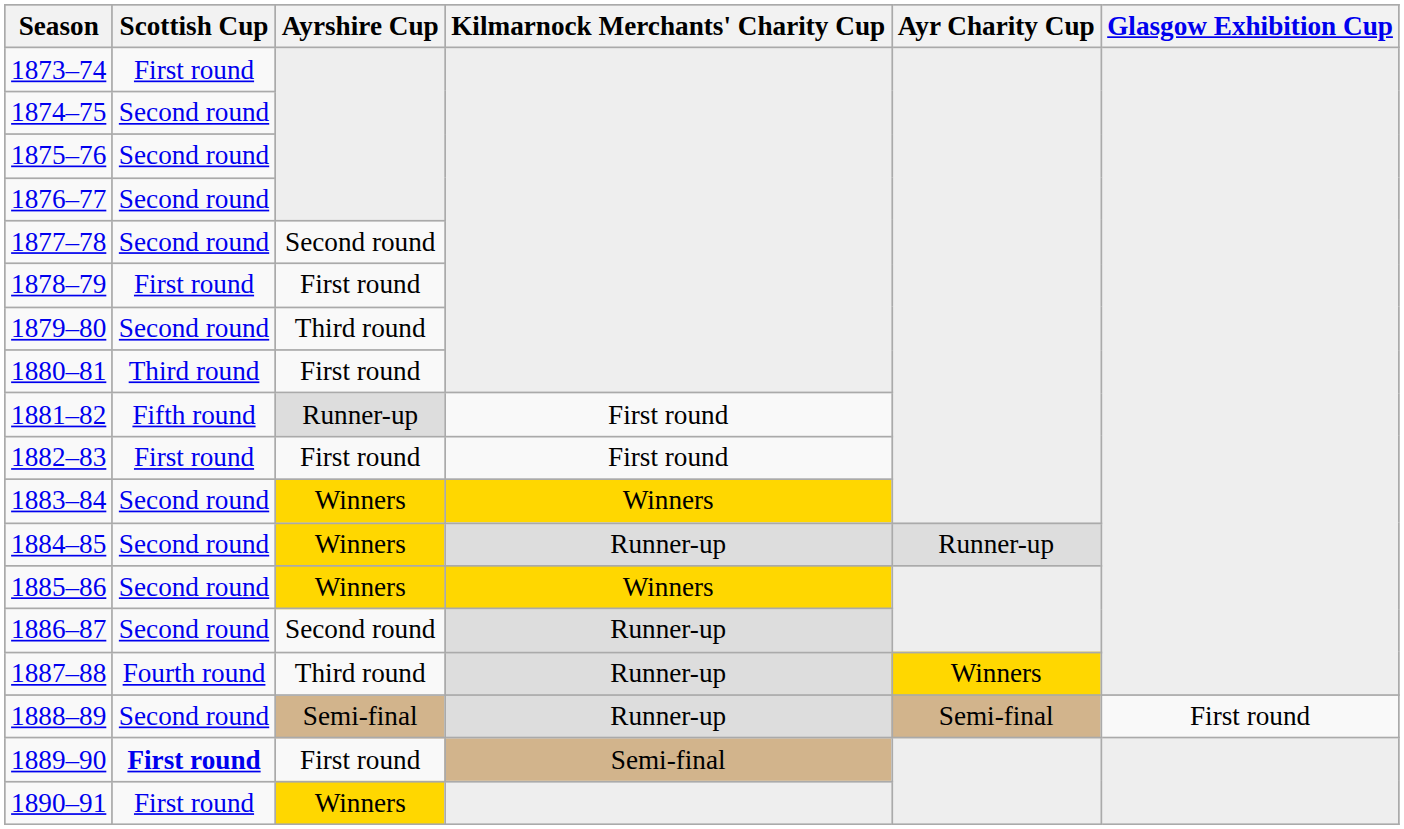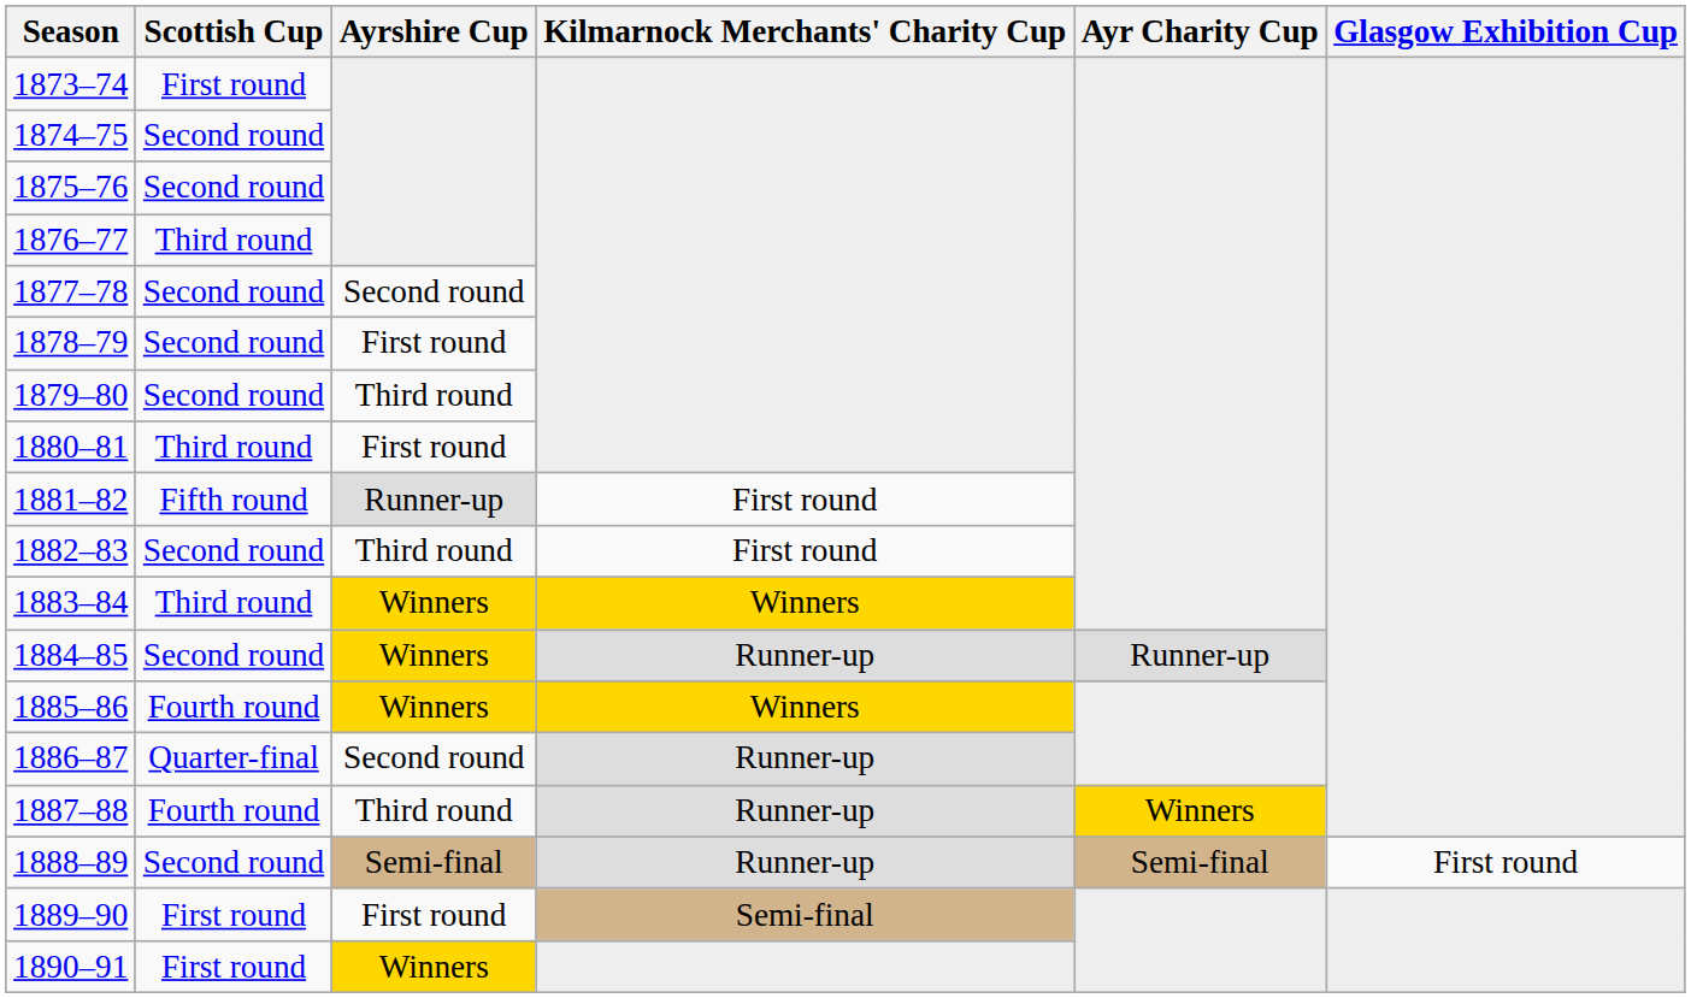 <table class="wikitable" style="text-align:center">
 <tr>
 <th>Season</th>
 <th>Scottish Cup</th>
 <th>Ayrshire Cup</th>
 <th>Kilmarnock Merchants' Charity Cup</th>
 <th>Ayr Charity Cup</th>
 <th><a href='#'>Glasgow Exhibition Cup</a></th>
 </tr>
 <tr>
 <td><a href='#'>1873–74</a></td>
 <td><a href='#'>First round</a></td>
 <td rowspan="4"; bgcolor=#eeeeee></td>
 <td rowspan="8"; bgcolor=#eeeeee></td>
 <td rowspan="11"; bgcolor=#eeeeee></td>
 <td rowspan="15"; bgcolor=#eeeeee></td>
 </tr>
 <tr>
 <td><a href='#'>1874–75</a></td>
 <td><a href='#'>Second round</a></td>
 </tr>
 <tr>
 <td><a href='#'>1875–76</a></td>
 <td><a href='#'>Second round</a></td>
 </tr>
 <tr>
 <td><a href='#'>1876–77</a></td>
-<td><a href='#'>Second round</a></td>
+<td><a href='#'>Third round</a></td>
 </tr>
 <tr>
 <td><a href='#'>1877–78</a></td>
 <td><a href='#'>Second round</a></td>
 <td>Second round</td>
 </tr>
 <tr>
 <td><a href='#'>1878–79</a></td>
-<td><a href='#'>First round</a></td>
+<td><a href='#'>Second round</a></td>
 <td>First round</td>
 </tr>
 <tr>
 <td><a href='#'>1879–80</a></td>
 <td><a href='#'>Second round</a></td>
 <td>Third round</td>
 </tr>
 <tr>
 <td><a href='#'>1880–81</a></td>
 <td><a href='#'>Third round</a></td>
 <td>First round</td>
 </tr>
 <tr>
 <td><a href='#'>1881–82</a></td>
 <td><a href='#'>Fifth round</a></td>
 <td bgcolor=#dddddd>Runner-up</td>
 <td>First round</td>
 </tr>
 <tr>
 <td><a href='#'>1882–83</a></td>
-<td><a href='#'>First round</a></td>
-<td>First round</td>
+<td><a href='#'>Second round</a></td>
+<td>Third round</td>
 <td>First round</td>
 </tr>
 <tr>
 <td><a href='#'>1883–84</a></td>
-<td><a href='#'>Second round</a></td>
+<td><a href='#'>Third round</a></td>
 <td bgcolor=#ffd700>Winners</td>
 <td bgcolor=#ffd700>Winners</td>
 </tr>
 <tr>
 <td><a href='#'>1884–85</a></td>
 <td><a href='#'>Second round</a></td>
 <td bgcolor=#ffd700>Winners</td>
 <td bgcolor=#dddddd>Runner-up</td>
 <td bgcolor=#dddddd>Runner-up</td>
 </tr>
 <tr>
 <td><a href='#'>1885–86</a></td>
-<td><a href='#'>Second round</a></td>
+<td><a href='#'>Fourth round</a></td>
 <td bgcolor=#ffd700>Winners</td>
 <td bgcolor=#ffd700>Winners</td>
 <td rowspan="2"; bgcolor=#eeeeee></td>
 </tr>
 <tr>
 <td><a href='#'>1886–87</a></td>
-<td><a href='#'>Second round</a></td>
+<td><a href='#'>Quarter-final</a></td>
 <td>Second round</td>
 <td bgcolor=#dddddd>Runner-up</td>
 </tr>
 <tr>
 <td><a href='#'>1887–88</a></td>
 <td><a href='#'>Fourth round</a></td>
 <td>Third round</td>
 <td bgcolor=#dddddd>Runner-up</td>
 <td bgcolor=#ffd700>Winners</td>
 </tr>
 <tr>
 <td><a href='#'>1888–89</a></td>
 <td><a href='#'>Second round</a></td>
 <td bgcolor=#d2b48c>Semi-final</td>
 <td bgcolor=#dddddd>Runner-up</td>
 <td bgcolor=#d2b48c>Semi-final</td>
 <td>First round</td>
 </tr>
 <tr>
 <td><a href='#'>1889–90</a></td>
-<td><strong><a href='#'>First round</a></strong></td>
+<td><a href='#'>First round</a></td>
 <td>First round</td>
 <td bgcolor=#d2b48c>Semi-final</td>
 <td rowspan="2"; bgcolor=#eeeeee></td>
 <td rowspan="2"; bgcolor=#eeeeee></td>
 </tr>
 <tr>
 <td><a href='#'>1890–91</a></td>
 <td><a href='#'>First round</a></td>
 <td bgcolor=#ffd700>Winners</td>
 <td bgcolor=#eeeeee></td>
 </tr>
 </table>
